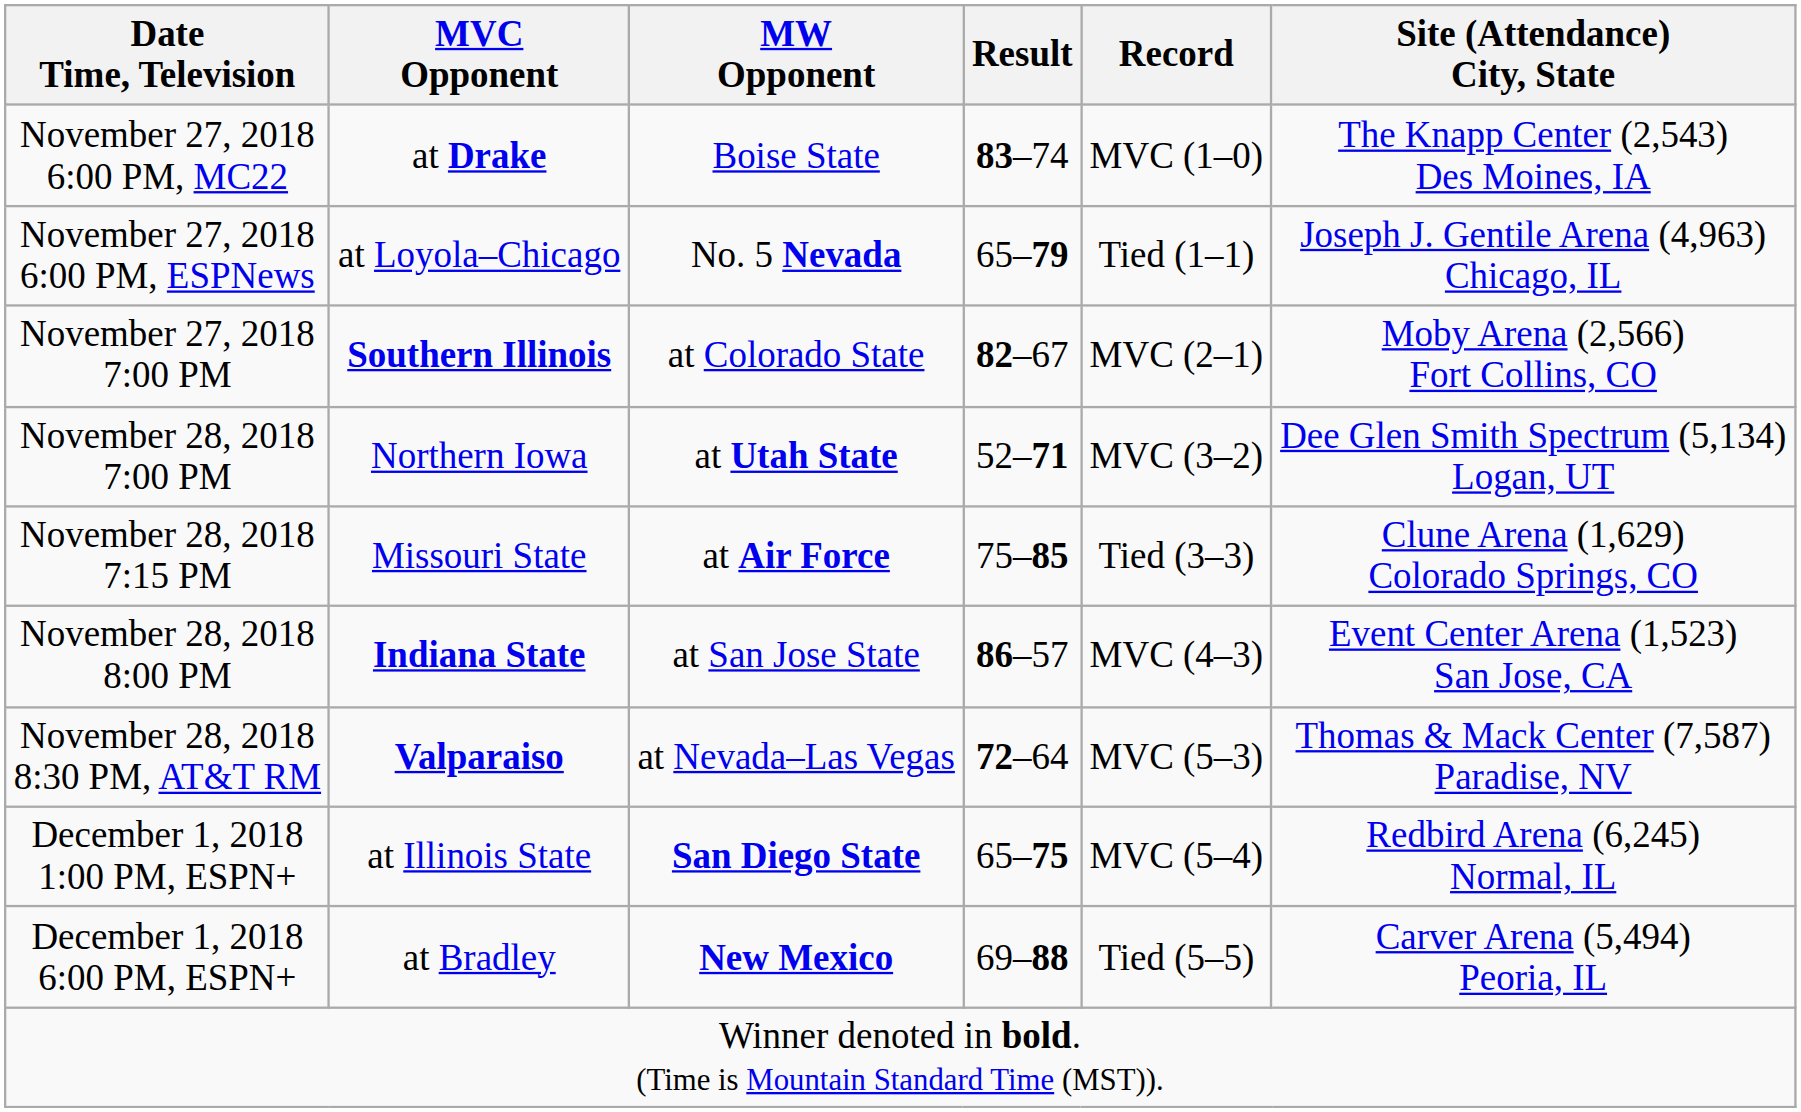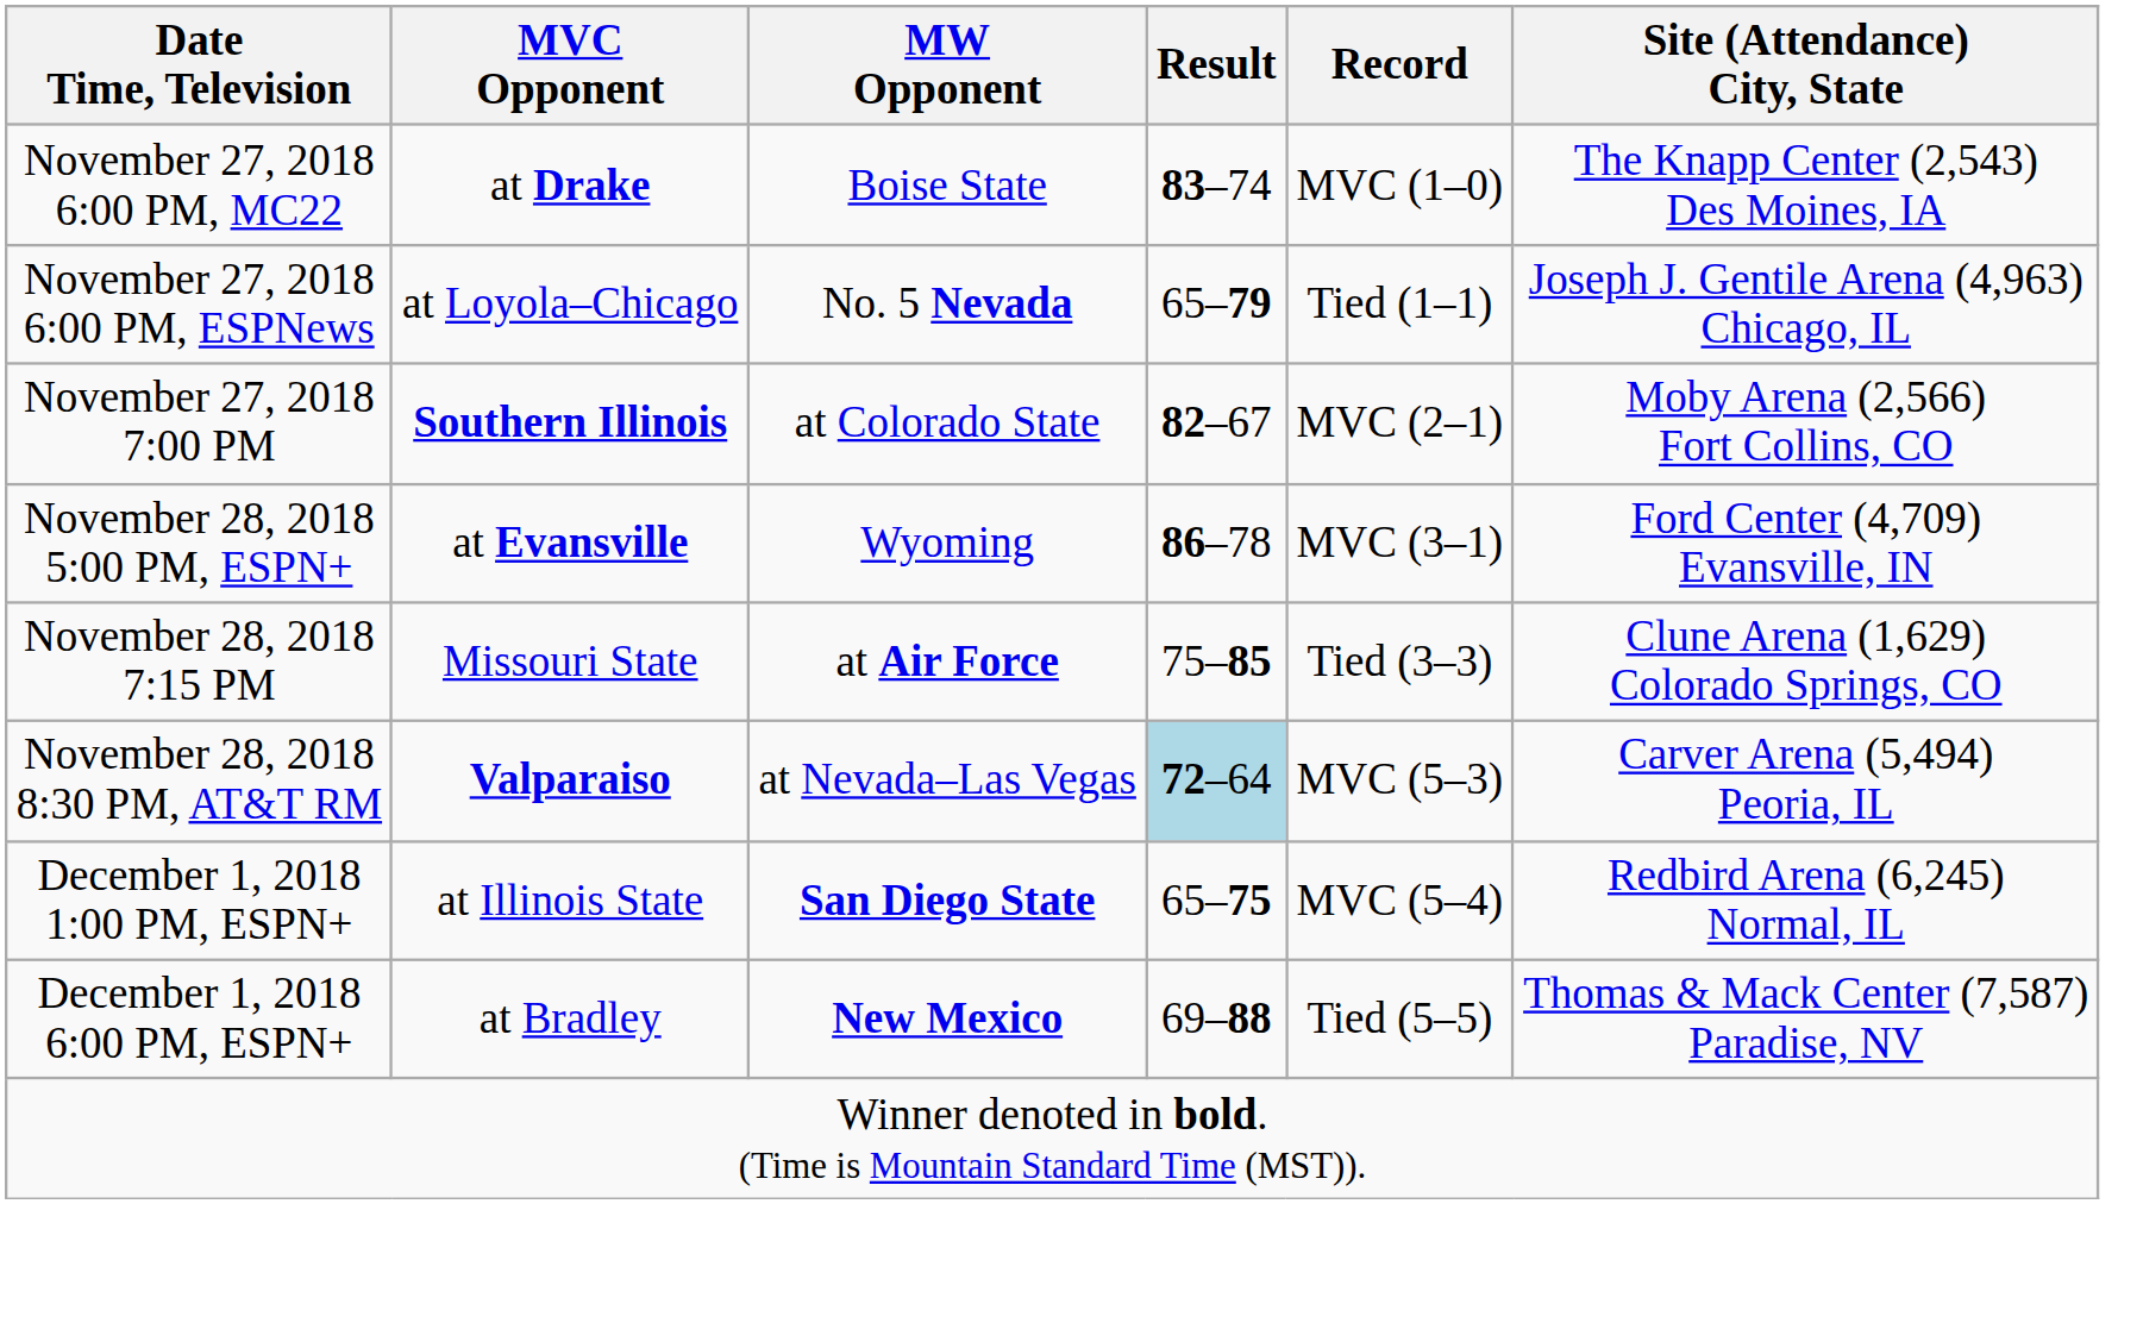 <table class="wikitable sortable" style="text-align:center;" border="1">
 <tr>
 <th>Date<br>Time, Television</th>
 <th><strong><a href='#'>MVC</a></strong><br>Opponent</th>
 <th><strong><a href='#'>MW</a></strong><br>Opponent</th>
 <th>Result</th>
 <th>Record</th>
 <th>Site (Attendance)<br>City, State</th>
 </tr>
 <tr>
 <td>November 27, 2018<br>6:00 PM, <a href='#'>MC22</a></td>
 <td>at <strong><a href='#'>Drake</a></strong></td>
 <td><a href='#'>Boise State</a></td>
 <td><strong>83</strong>–74</td>
 <td>MVC (1–0)</td>
 <td><a href='#'>The Knapp Center</a> (2,543)<br><a href='#'>Des Moines, IA</a></td>
 </tr>
 <tr>
 <td>November 27, 2018<br>6:00 PM, <a href='#'>ESPNews</a></td>
 <td>at <a href='#'>Loyola–Chicago</a></td>
 <td>No. 5 <strong><a href='#'>Nevada</a></strong></td>
 <td>65–<strong>79</strong></td>
 <td>Tied (1–1)</td>
 <td><a href='#'>Joseph J. Gentile Arena</a> (4,963)<br><a href='#'>Chicago, IL</a></td>
 </tr>
 <tr>
 <td>November 27, 2018<br>7:00 PM</td>
 <td><strong><a href='#'>Southern Illinois</a></strong></td>
 <td>at <a href='#'>Colorado State</a></td>
 <td><strong>82</strong>–67</td>
 <td>MVC (2–1)</td>
 <td><a href='#'>Moby Arena</a> (2,566)<br><a href='#'>Fort Collins, CO</a></td>
 </tr>
 <tr>
-<td>November 28, 2018<br>7:00 PM</td>
-<td><a href='#'>Northern Iowa</a></td>
-<td>at <strong><a href='#'>Utah State</a></strong></td>
-<td>52–<strong>71</strong></td>
-<td>MVC (3–2)</td>
-<td><a href='#'>Dee Glen Smith Spectrum</a> (5,134)<br><a href='#'>Logan, UT</a></td>
+<td>November 28, 2018<br>5:00 PM, <a href='#'>ESPN+</a></td>
+<td>at <strong><a href='#'>Evansville</a></strong></td>
+<td><a href='#'>Wyoming</a></td>
+<td><strong>86</strong>–78</td>
+<td>MVC (3–1)</td>
+<td><a href='#'>Ford Center</a> (4,709)<br><a href='#'>Evansville, IN</a></td>
 </tr>
 <tr>
 <td>November 28, 2018<br>7:15 PM</td>
 <td><a href='#'>Missouri State</a></td>
 <td>at <strong><a href='#'>Air Force</a></strong></td>
 <td>75–<strong>85</strong></td>
 <td>Tied (3–3)</td>
 <td><a href='#'>Clune Arena</a> (1,629)<br><a href='#'>Colorado Springs, CO</a></td>
 </tr>
 <tr>
-<td>November 28, 2018<br>8:00 PM</td>
-<td><strong><a href='#'>Indiana State</a></strong></td>
-<td>at <a href='#'>San Jose State</a></td>
-<td><strong>86</strong>–57</td>
-<td>MVC (4–3)</td>
-<td><a href='#'>Event Center Arena</a> (1,523)<br><a href='#'>San Jose, CA</a></td>
-</tr>
-<tr>
 <td>November 28, 2018<br>8:30 PM, <a href='#'>AT&T RM</a></td>
 <td><strong><a href='#'>Valparaiso</a></strong></td>
 <td>at <a href='#'>Nevada–Las Vegas</a></td>
-<td><strong>72</strong>–64</td>
+<td style="background: lightblue;"><strong>72</strong>–64</td>
 <td>MVC (5–3)</td>
-<td><a href='#'>Thomas & Mack Center</a> (7,587)<br><a href='#'>Paradise, NV</a></td>
+<td><a href='#'>Carver Arena</a> (5,494)<br><a href='#'>Peoria, IL</a></td>
 </tr>
 <tr>
 <td>December 1, 2018<br>1:00 PM, ESPN+</td>
 <td>at <a href='#'>Illinois State</a></td>
 <td><strong><a href='#'>San Diego State</a></strong></td>
 <td>65–<strong>75</strong></td>
 <td>MVC (5–4)</td>
 <td><a href='#'>Redbird Arena</a> (6,245)<br><a href='#'>Normal, IL</a></td>
 </tr>
 <tr>
 <td>December 1, 2018<br>6:00 PM, ESPN+</td>
 <td>at <a href='#'>Bradley</a></td>
 <td><strong><a href='#'>New Mexico</a></strong></td>
 <td>69–<strong>88</strong></td>
 <td>Tied (5–5)</td>
-<td><a href='#'>Carver Arena</a> (5,494)<br><a href='#'>Peoria, IL</a></td>
+<td><a href='#'>Thomas & Mack Center</a> (7,587)<br><a href='#'>Paradise, NV</a></td>
 </tr>
 <tr>
 <td colspan=6>Winner denoted in <strong>bold</strong>.<br><small>(Time is <a href='#'>Mountain Standard Time</a> (MST)).</small></td>
 </tr>
 </table>
